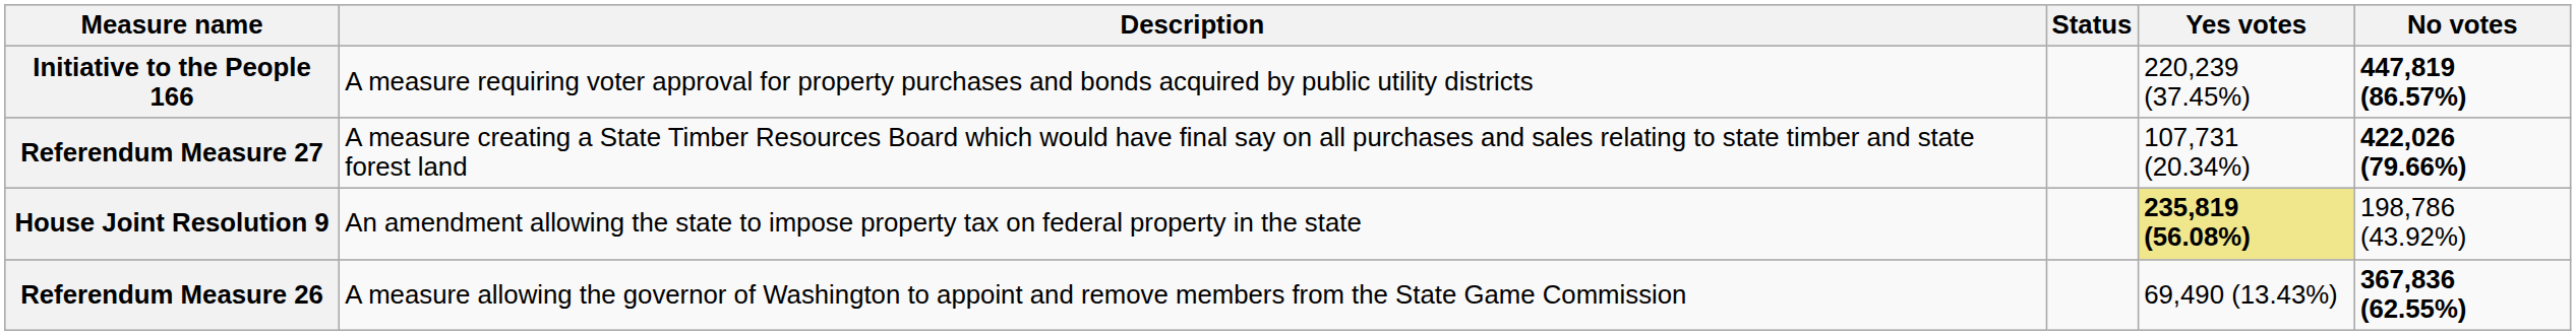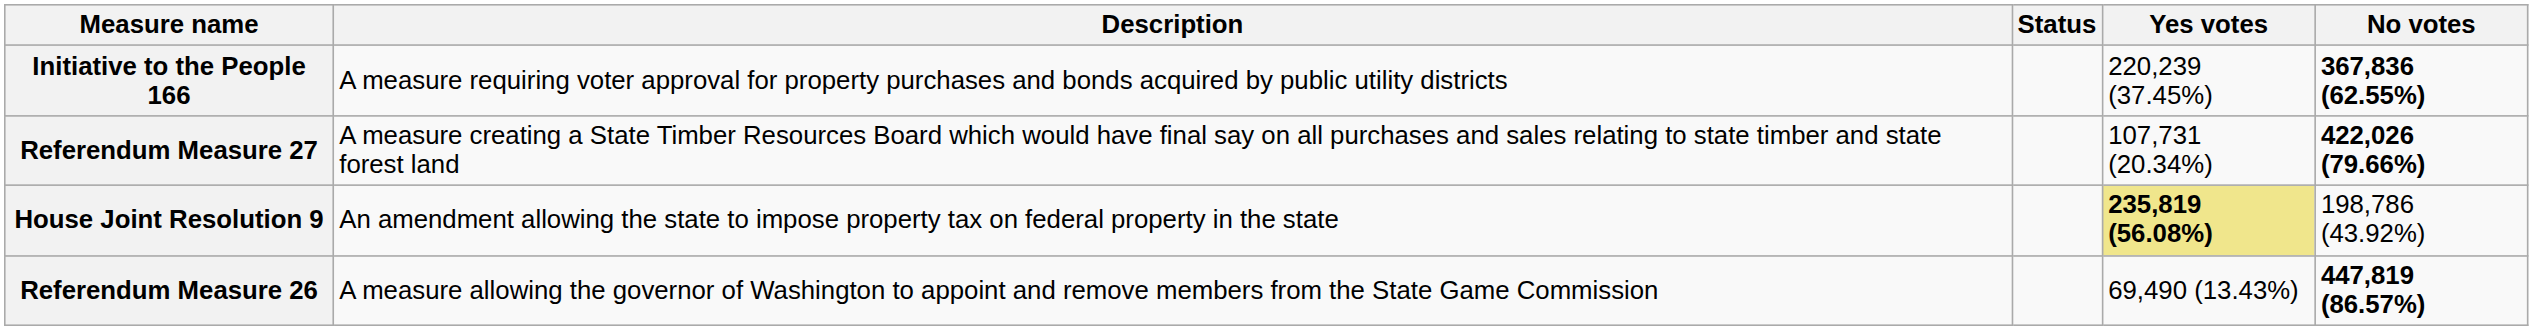 <table class="wikitable sortable plainrowheaders">
 <tr>
 <th scope=col>Measure name</th>
 <th scope=col class=unsortable>Description</th>
 <th scope=col>Status</th>
 <th scope=col>Yes votes</th>
 <th scope=col>No votes</th>
 </tr>
 <tr>
 <th scope=row>Initiative to the People 166</th>
 <td>A measure requiring voter approval for property purchases and bonds acquired by public utility districts</td>
 <td></td>
 <td>220,239 (37.45%)</td>
-<td><strong>447,819 (86.57%)</strong></td>
+<td><strong>367,836 (62.55%)</strong></td>
 </tr>
 <tr>
 <th scope=row>Referendum Measure 27</th>
 <td>A measure creating a State Timber Resources Board which would have final say on all purchases and sales relating to state timber and state forest land</td>
 <td></td>
 <td>107,731 (20.34%)</td>
 <td><strong>422,026 (79.66%)</strong></td>
 </tr>
 <tr>
 <th scope=row>House Joint Resolution 9</th>
 <td>An amendment allowing the state to impose property tax on federal property in the state</td>
 <td></td>
 <td style="background: khaki;"><strong>235,819 (56.08%)</strong></td>
 <td>198,786 (43.92%)</td>
 </tr>
 <tr>
 <th scope=row>Referendum Measure 26</th>
 <td>A measure allowing the governor of Washington to appoint and remove members from the State Game Commission</td>
 <td></td>
 <td>69,490 (13.43%)</td>
-<td><strong>367,836 (62.55%)</strong></td>
+<td><strong>447,819 (86.57%)</strong></td>
 </tr>
 </table>
